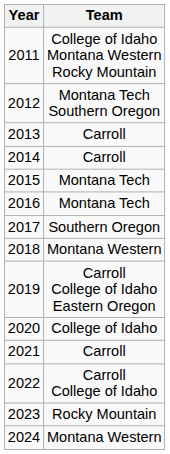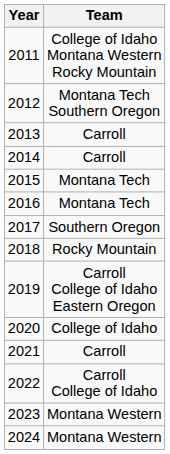 <table class="wikitable" style="text-align:center">
 <tr>
 <th>Year</th>
 <th>Team</th>
 </tr>
 <tr>
 <td>2011</td>
 <td>College of Idaho<br>Montana Western<br>Rocky Mountain</td>
 </tr>
 <tr>
 <td>2012</td>
 <td>Montana Tech<br>Southern Oregon</td>
 </tr>
 <tr>
 <td>2013</td>
 <td>Carroll</td>
 </tr>
 <tr>
 <td>2014</td>
 <td>Carroll</td>
 </tr>
 <tr>
 <td>2015</td>
 <td>Montana Tech</td>
 </tr>
 <tr>
 <td>2016</td>
 <td>Montana Tech</td>
 </tr>
 <tr>
 <td>2017</td>
 <td>Southern Oregon</td>
 </tr>
 <tr>
 <td>2018</td>
-<td>Montana Western</td>
+<td>Rocky Mountain</td>
 </tr>
 <tr>
 <td>2019</td>
 <td>Carroll<br>College of Idaho<br>Eastern Oregon</td>
 </tr>
 <tr>
 <td>2020</td>
 <td>College of Idaho</td>
 </tr>
 <tr>
 <td>2021</td>
 <td>Carroll</td>
 </tr>
 <tr>
 <td>2022</td>
 <td>Carroll<br>College of Idaho</td>
 </tr>
 <tr>
 <td>2023</td>
-<td>Rocky Mountain</td>
+<td>Montana Western</td>
 </tr>
 <tr>
 <td>2024</td>
 <td>Montana Western</td>
 </tr>
 </table>
